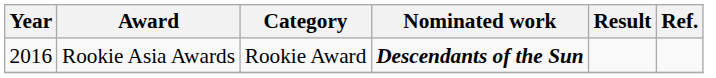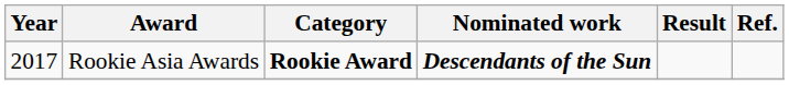 <table class="wikitable">
 <tr>
 <th>Year</th>
 <th>Award</th>
 <th>Category</th>
 <th>Nominated work</th>
 <th>Result</th>
 <th>Ref.</th>
 </tr>
 <tr>
-<td>2016</td>
+<td>2017</td>
 <td>Rookie Asia Awards</td>
-<td>Rookie Award</td>
+<td><strong>Rookie Award</strong></td>
 <td><strong><em>Descendants of the Sun</em></strong></td>
 <td></td>
 <td></td>
 </tr>
 <tr>
 </tr>
 </table>
